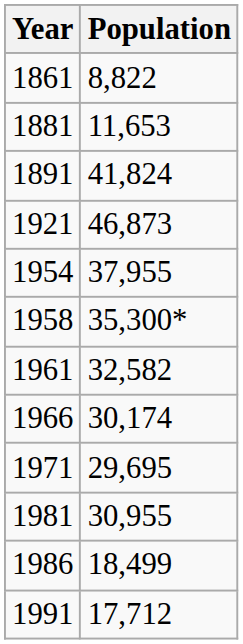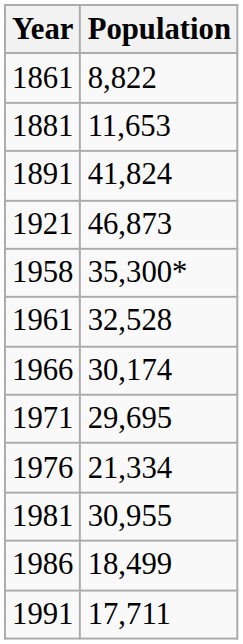 <table class="wikitable">
 <tr>
 <th>Year</th>
 <th>Population</th>
 </tr>
 <tr>
 <td>1861</td>
 <td>8,822</td>
 </tr>
 <tr>
 <td>1881</td>
 <td>11,653</td>
 </tr>
 <tr>
 <td>1891</td>
 <td>41,824</td>
 </tr>
 <tr>
 <td>1921</td>
 <td>46,873</td>
 </tr>
 <tr>
-<td>1954</td>
-<td>37,955</td>
-</tr>
-<tr>
 <td>1958</td>
 <td>35,300*</td>
 </tr>
 <tr>
 <td>1961</td>
-<td>32,582</td>
+<td>32,528</td>
 </tr>
 <tr>
 <td>1966</td>
 <td>30,174</td>
 </tr>
 <tr>
 <td>1971</td>
 <td>29,695</td>
+</tr>
+<tr>
+<td>1976</td>
+<td>21,334</td>
 </tr>
 <tr>
 <td>1981</td>
 <td>30,955</td>
 </tr>
 <tr>
 <td>1986</td>
 <td>18,499</td>
 </tr>
 <tr>
 <td>1991</td>
-<td>17,712</td>
+<td>17,711</td>
 </tr>
 </table>
